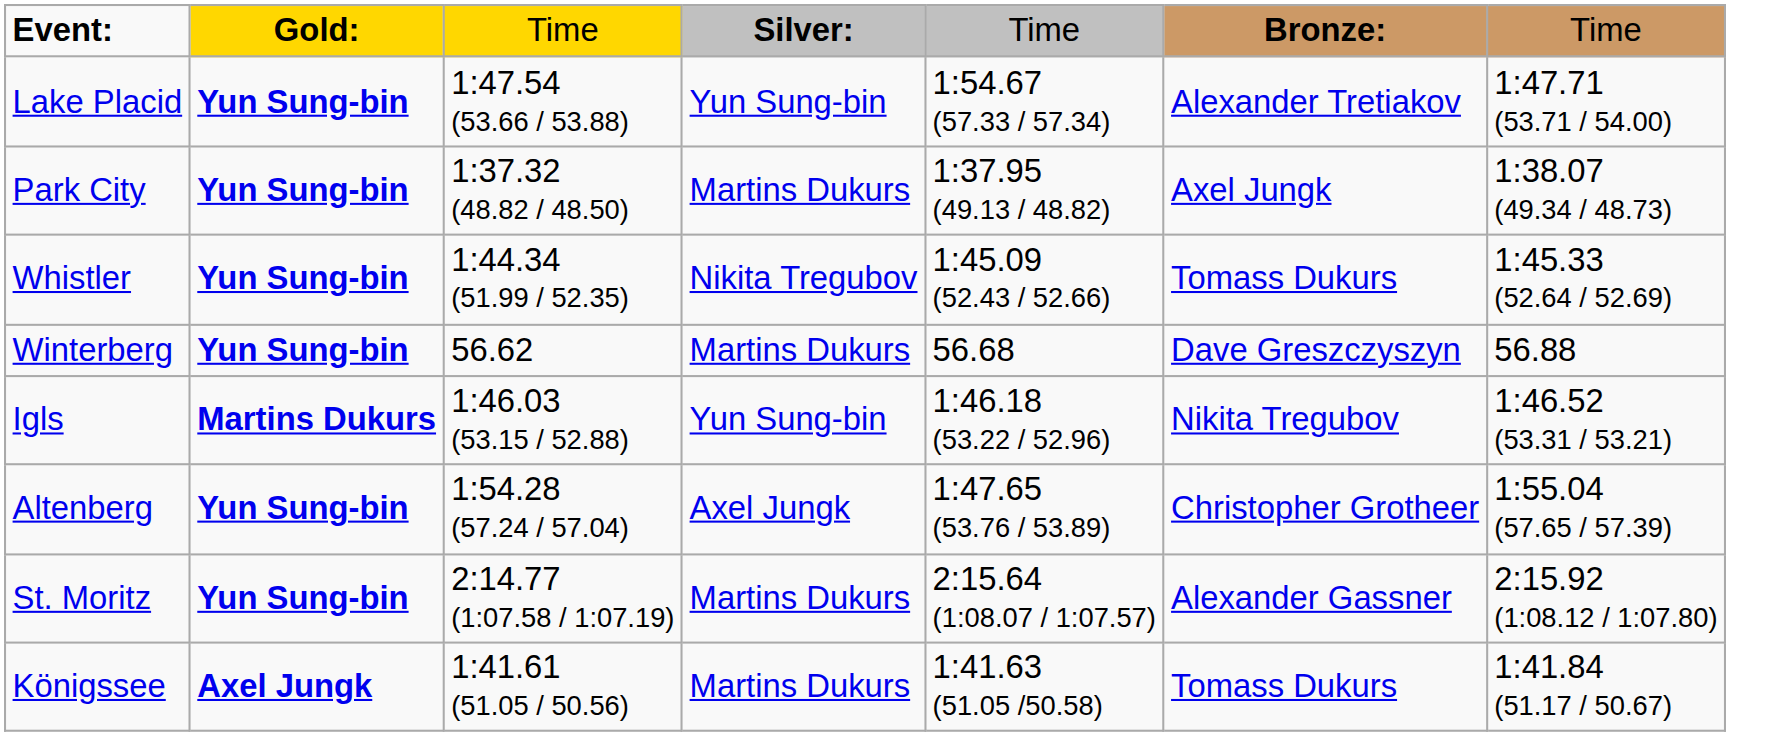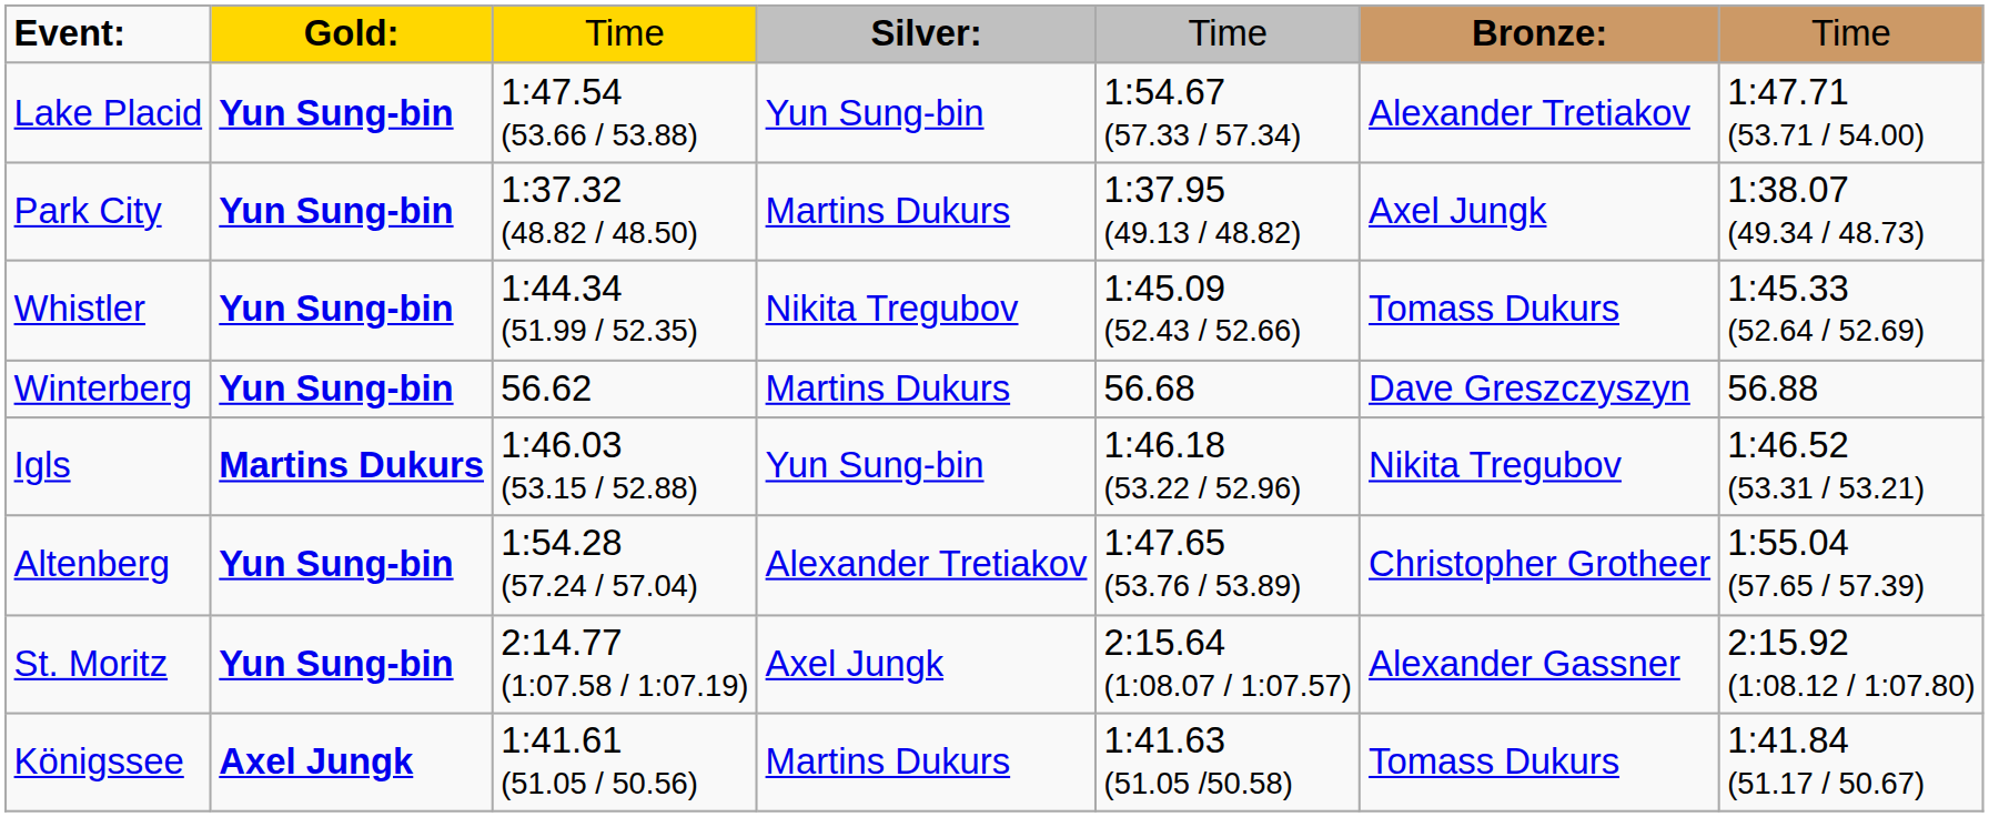 <table class="wikitable" style=>
 <tr>
 <td><strong>Event:</strong></td>
 <td !  style="text-align:center; background:gold;"><strong>Gold:</strong></td>
 <td !  style="text-align:center; background:gold;">Time</td>
 <td !  style="text-align:center; background:silver;"><strong>Silver:</strong></td>
 <td !  style="text-align:center; background:silver;">Time</td>
 <td !  style="text-align:center; background:#c96;"><strong>Bronze:</strong></td>
 <td !  style="text-align:center; background:#c96;">Time</td>
 </tr>
 <tr>
 <td> <a href='#'>Lake Placid</a></td>
 <td><strong><a href='#'>Yun Sung-bin</a></strong><br><small></small></td>
 <td>1:47.54<br><small>(53.66 / 53.88)</small></td>
 <td><a href='#'>Yun Sung-bin</a><br><small></small></td>
 <td>1:54.67<br><small>(57.33 / 57.34)</small></td>
 <td><a href='#'>Alexander Tretiakov</a><br><small></small></td>
 <td>1:47.71<br><small>(53.71 / 54.00)</small></td>
 </tr>
 <tr>
 <td> <a href='#'>Park City</a></td>
 <td><strong><a href='#'>Yun Sung-bin</a></strong><br><small></small></td>
 <td>1:37.32<br><small>(48.82 / 48.50)</small></td>
 <td><a href='#'>Martins Dukurs</a><br><small></small></td>
 <td>1:37.95<br><small>(49.13 / 48.82)</small></td>
 <td><a href='#'>Axel Jungk</a><br><small></small></td>
 <td>1:38.07<br><small>(49.34 / 48.73)</small></td>
 </tr>
 <tr>
 <td> <a href='#'>Whistler</a></td>
 <td><strong><a href='#'>Yun Sung-bin</a></strong><br><small></small></td>
 <td>1:44.34<br><small>(51.99 / 52.35)</small></td>
 <td><a href='#'>Nikita Tregubov</a><br><small></small></td>
 <td>1:45.09<br><small>(52.43 / 52.66)</small></td>
 <td><a href='#'>Tomass Dukurs</a><br><small></small></td>
 <td>1:45.33<br><small>(52.64 / 52.69)</small></td>
 </tr>
 <tr>
 <td> <a href='#'>Winterberg</a></td>
 <td><strong><a href='#'>Yun Sung-bin</a></strong><br><small></small></td>
 <td>56.62</td>
 <td><a href='#'>Martins Dukurs</a><br><small></small></td>
 <td>56.68</td>
 <td><a href='#'>Dave Greszczyszyn</a><br><small></small></td>
 <td>56.88</td>
 </tr>
 <tr>
 <td> <a href='#'>Igls</a></td>
 <td><strong><a href='#'>Martins Dukurs</a></strong><br><small></small></td>
 <td>1:46.03<br><small>(53.15 / 52.88)</small></td>
 <td><a href='#'>Yun Sung-bin</a><br><small></small></td>
 <td>1:46.18<br><small>(53.22 / 52.96)</small></td>
 <td><a href='#'>Nikita Tregubov</a><br><small></small></td>
 <td>1:46.52<br><small>(53.31 / 53.21)</small></td>
 </tr>
 <tr>
 <td> <a href='#'>Altenberg</a></td>
 <td><strong><a href='#'>Yun Sung-bin</a></strong><br><small></small></td>
 <td>1:54.28<br><small>(57.24 / 57.04)</small></td>
-<td><a href='#'>Axel Jungk</a><br><small></small></td>
+<td><a href='#'>Alexander Tretiakov</a><br><small></small></td>
 <td>1:47.65<br><small>(53.76 / 53.89)</small></td>
 <td><a href='#'>Christopher Grotheer</a><br><small></small></td>
 <td>1:55.04<br><small>(57.65 / 57.39)</small></td>
 </tr>
 <tr>
 <td> <a href='#'>St. Moritz</a></td>
 <td><strong><a href='#'>Yun Sung-bin</a></strong><br><small></small></td>
 <td>2:14.77<br><small>(1:07.58 / 1:07.19)</small></td>
-<td><a href='#'>Martins Dukurs</a><br><small></small></td>
+<td><a href='#'>Axel Jungk</a><br><small></small></td>
 <td>2:15.64<br><small>(1:08.07 / 1:07.57)</small></td>
 <td><a href='#'>Alexander Gassner</a><br><small></small></td>
 <td>2:15.92 <br><small>(1:08.12 / 1:07.80)</small></td>
 </tr>
 <tr>
 <td> <a href='#'>Königssee</a></td>
 <td><strong><a href='#'>Axel Jungk</a></strong><br><small></small></td>
 <td>1:41.61<br><small>(51.05 / 50.56)</small></td>
 <td><a href='#'>Martins Dukurs</a><br><small></small></td>
 <td>1:41.63<br><small>(51.05 /50.58)</small></td>
 <td><a href='#'>Tomass Dukurs</a><br><small></small></td>
 <td>1:41.84<br><small>(51.17 / 50.67)</small></td>
 </tr>
 </table>
